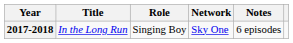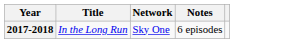 <table class="wikitable sortable plainrowheaders">
 <tr>
 <th scope="col">Year</th>
 <th scope="col">Title</th>
-<th scope="col">Role</th>
 <th scope="col">Network</th>
 <th scope="col" class="unsortable">Notes</th>
 <th scope="col" class="unsortable"></th>
 </tr>
 <tr>
 <th scope="row">2017-2018</th>
 <td><em><a href='#'>In the Long Run</a></em></td>
-<td>Singing Boy</td>
 <td><a href='#'>Sky One</a></td>
 <td>6 episodes</td>
 <td></td>
 </tr>
 </table>
